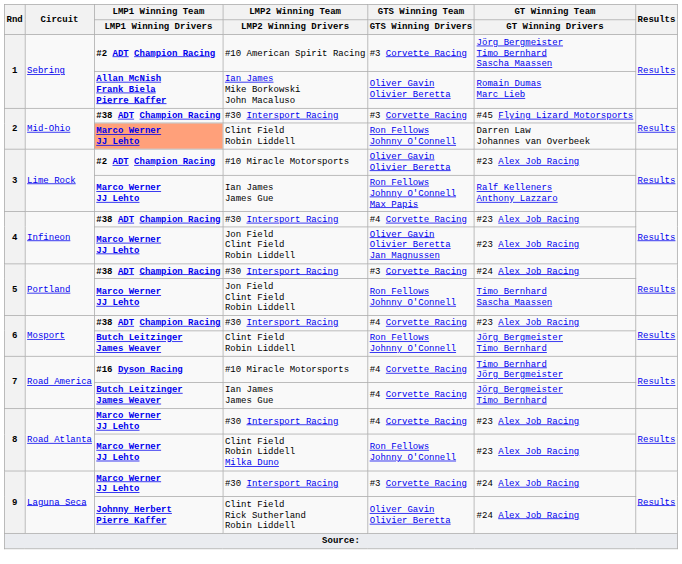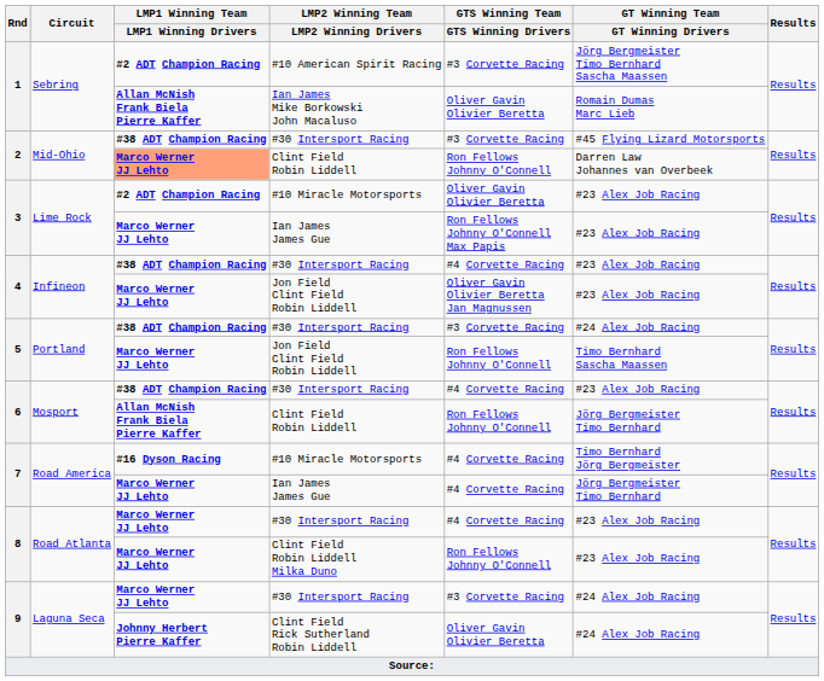 <table class="wikitable" style="font-size: 90%;">
 <tr>
 <th rowspan=2>Rnd</th>
 <th rowspan=2>Circuit</th>
 <th>LMP1 Winning Team</th>
 <th>LMP2 Winning Team</th>
 <th>GTS Winning Team</th>
 <th>GT Winning Team</th>
 <th rowspan=2>Results</th>
 </tr>
 <tr>
 <th>LMP1 Winning Drivers</th>
 <th>LMP2 Winning Drivers</th>
 <th>GTS Winning Drivers</th>
 <th>GT Winning Drivers</th>
 </tr>
 <tr>
 <th rowspan=2>1</th>
 <td rowspan=2><a href='#'>Sebring</a></td>
 <td><strong> #2 <a href='#'>ADT</a> <a href='#'>Champion Racing</a></strong></td>
 <td> #10 American Spirit Racing</td>
 <td> #3 <a href='#'>Corvette Racing</a></td>
 <td> <a href='#'>Jörg Bergmeister</a><br> <a href='#'>Timo Bernhard</a><br> <a href='#'>Sascha Maassen</a></td>
 <td rowspan=2><a href='#'>Results</a></td>
 </tr>
 <tr>
 <td><strong> <a href='#'>Allan McNish</a><br> <a href='#'>Frank Biela</a><br> <a href='#'>Pierre Kaffer</a></strong></td>
 <td> <a href='#'>Ian James</a><br> Mike Borkowski<br> John Macaluso</td>
 <td> <a href='#'>Oliver Gavin</a><br> <a href='#'>Olivier Beretta</a></td>
 <td> <a href='#'>Romain Dumas</a><br> <a href='#'>Marc Lieb</a></td>
 </tr>
 <tr>
 <th rowspan=2>2</th>
 <td rowspan=2><a href='#'>Mid-Ohio</a></td>
 <td><strong> #38 <a href='#'>ADT</a> <a href='#'>Champion Racing</a></strong></td>
 <td> #30 <a href='#'>Intersport Racing</a></td>
 <td> #3 <a href='#'>Corvette Racing</a></td>
 <td> #45 <a href='#'>Flying Lizard Motorsports</a></td>
 <td rowspan=2><a href='#'>Results</a></td>
 </tr>
 <tr>
 <td style="background: lightsalmon;"><strong> <a href='#'>Marco Werner</a><br> <a href='#'>JJ Lehto</a></strong></td>
 <td> Clint Field<br> Robin Liddell</td>
 <td> <a href='#'>Ron Fellows</a><br> <a href='#'>Johnny O'Connell</a></td>
 <td> Darren Law<br> Johannes van Overbeek</td>
 </tr>
 <tr>
 <th rowspan=2>3</th>
 <td rowspan=2><a href='#'>Lime Rock</a></td>
 <td><strong> #2 <a href='#'>ADT</a> <a href='#'>Champion Racing</a></strong></td>
 <td> #10 Miracle Motorsports</td>
 <td> <a href='#'>Oliver Gavin</a><br> <a href='#'>Olivier Beretta</a></td>
 <td> #23 <a href='#'>Alex Job Racing</a></td>
 <td rowspan=2><a href='#'>Results</a></td>
 </tr>
 <tr>
 <td><strong> <a href='#'>Marco Werner</a><br> <a href='#'>JJ Lehto</a></strong></td>
 <td> Ian James<br> James Gue</td>
 <td> <a href='#'>Ron Fellows</a><br> <a href='#'>Johnny O'Connell</a><br> <a href='#'>Max Papis</a></td>
-<td> <a href='#'>Ralf Kelleners</a><br> <a href='#'>Anthony Lazzaro</a></td>
+<td> #23 <a href='#'>Alex Job Racing</a></td>
 </tr>
 <tr>
 <th rowspan=2>4</th>
 <td rowspan=2><a href='#'>Infineon</a></td>
 <td><strong> #38 <a href='#'>ADT</a> <a href='#'>Champion Racing</a></strong></td>
 <td> #30 <a href='#'>Intersport Racing</a></td>
 <td> #4 <a href='#'>Corvette Racing</a></td>
 <td> #23 <a href='#'>Alex Job Racing</a></td>
 <td rowspan=2><a href='#'>Results</a></td>
 </tr>
 <tr>
 <td><strong> <a href='#'>Marco Werner</a><br> <a href='#'>JJ Lehto</a></strong></td>
 <td> Jon Field<br> Clint Field<br> Robin Liddell</td>
 <td> <a href='#'>Oliver Gavin</a><br> <a href='#'>Olivier Beretta</a><br> <a href='#'>Jan Magnussen</a></td>
 <td> #23 <a href='#'>Alex Job Racing</a></td>
 </tr>
 <tr>
 <th rowspan=2>5</th>
 <td rowspan=2><a href='#'>Portland</a></td>
 <td><strong> #38 <a href='#'>ADT</a> <a href='#'>Champion Racing</a></strong></td>
 <td> #30 <a href='#'>Intersport Racing</a></td>
 <td> #3 <a href='#'>Corvette Racing</a></td>
 <td> #24 <a href='#'>Alex Job Racing</a></td>
 <td rowspan=2><a href='#'>Results</a></td>
 </tr>
 <tr>
 <td><strong> <a href='#'>Marco Werner</a><br> <a href='#'>JJ Lehto</a></strong></td>
 <td> Jon Field<br> Clint Field<br> Robin Liddell</td>
 <td> <a href='#'>Ron Fellows</a><br> <a href='#'>Johnny O'Connell</a></td>
 <td> <a href='#'>Timo Bernhard</a><br> <a href='#'>Sascha Maassen</a></td>
 </tr>
 <tr>
 <th rowspan=2>6</th>
 <td rowspan=2><a href='#'>Mosport</a></td>
 <td><strong> #38 <a href='#'>ADT</a> <a href='#'>Champion Racing</a></strong></td>
 <td> #30 <a href='#'>Intersport Racing</a></td>
 <td> #4 <a href='#'>Corvette Racing</a></td>
 <td> #23 <a href='#'>Alex Job Racing</a></td>
 <td rowspan=2><a href='#'>Results</a></td>
 </tr>
 <tr>
-<td><strong> <a href='#'>Butch Leitzinger</a><br> <a href='#'>James Weaver</a></strong></td>
+<td><strong> <a href='#'>Allan McNish</a><br> <a href='#'>Frank Biela</a><br> <a href='#'>Pierre Kaffer</a></strong></td>
 <td> Clint Field<br> Robin Liddell</td>
 <td> <a href='#'>Ron Fellows</a><br> <a href='#'>Johnny O'Connell</a></td>
 <td> <a href='#'>Jörg Bergmeister</a><br> <a href='#'>Timo Bernhard</a></td>
 </tr>
 <tr>
 <th rowspan=2>7</th>
 <td rowspan=2><a href='#'>Road America</a></td>
 <td><strong> #16 <a href='#'>Dyson Racing</a></strong></td>
 <td> #10 Miracle Motorsports</td>
 <td> #4 <a href='#'>Corvette Racing</a></td>
 <td> <a href='#'>Timo Bernhard</a><br> <a href='#'>Jörg Bergmeister</a></td>
 <td rowspan=2><a href='#'>Results</a></td>
 </tr>
 <tr>
-<td><strong> <a href='#'>Butch Leitzinger</a><br> <a href='#'>James Weaver</a></strong></td>
+<td><strong> <a href='#'>Marco Werner</a><br> <a href='#'>JJ Lehto</a></strong></td>
 <td> Ian James<br> James Gue</td>
 <td> #4 <a href='#'>Corvette Racing</a></td>
 <td> <a href='#'>Jörg Bergmeister</a><br> <a href='#'>Timo Bernhard</a></td>
 </tr>
 <tr>
 <th rowspan=2>8</th>
 <td rowspan=2><a href='#'>Road Atlanta</a></td>
 <td><strong> <a href='#'>Marco Werner</a><br> <a href='#'>JJ Lehto</a></strong></td>
 <td> #30 <a href='#'>Intersport Racing</a></td>
 <td> #4 <a href='#'>Corvette Racing</a></td>
 <td> #23 <a href='#'>Alex Job Racing</a></td>
 <td rowspan=2><a href='#'>Results</a></td>
 </tr>
 <tr>
 <td><strong> <a href='#'>Marco Werner</a><br> <a href='#'>JJ Lehto</a></strong></td>
 <td> Clint Field<br> Robin Liddell<br> <a href='#'>Milka Duno</a></td>
 <td> <a href='#'>Ron Fellows</a><br> <a href='#'>Johnny O'Connell</a></td>
 <td> #23 <a href='#'>Alex Job Racing</a></td>
 </tr>
 <tr>
 <th rowspan=2>9</th>
 <td rowspan=2><a href='#'>Laguna Seca</a></td>
 <td><strong> <a href='#'>Marco Werner</a><br> <a href='#'>JJ Lehto</a></strong></td>
 <td> #30 <a href='#'>Intersport Racing</a></td>
 <td> #3 <a href='#'>Corvette Racing</a></td>
 <td> #24 <a href='#'>Alex Job Racing</a></td>
 <td rowspan=2><a href='#'>Results</a></td>
 </tr>
 <tr>
 <td><strong> <a href='#'>Johnny Herbert</a><br> <a href='#'>Pierre Kaffer</a></strong></td>
 <td> Clint Field<br> Rick Sutherland<br> Robin Liddell</td>
 <td> <a href='#'>Oliver Gavin</a><br> <a href='#'>Olivier Beretta</a></td>
 <td> #24 <a href='#'>Alex Job Racing</a></td>
 </tr>
 <tr class="sortbottom">
 <td colspan="7" style="background-color:#EAECF0;text-align:center"><strong>Source:</strong></td>
 </tr>
 </table>
